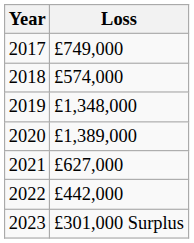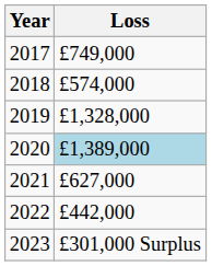 <table class="wikitable">
 <tr>
 <th>Year</th>
 <th>Loss</th>
 </tr>
 <tr>
 <td>2017</td>
 <td>£749,000</td>
 </tr>
 <tr>
 <td>2018</td>
 <td>£574,000</td>
 </tr>
 <tr>
 <td>2019</td>
-<td>£1,348,000</td>
+<td>£1,328,000</td>
 </tr>
 <tr>
 <td>2020</td>
-<td>£1,389,000</td>
+<td style="background: lightblue;">£1,389,000</td>
 </tr>
 <tr>
 <td>2021</td>
 <td>£627,000</td>
 </tr>
 <tr>
 <td>2022</td>
 <td>£442,000</td>
 </tr>
 <tr>
 <td>2023</td>
 <td>£301,000 Surplus</td>
 </tr>
 </table>
